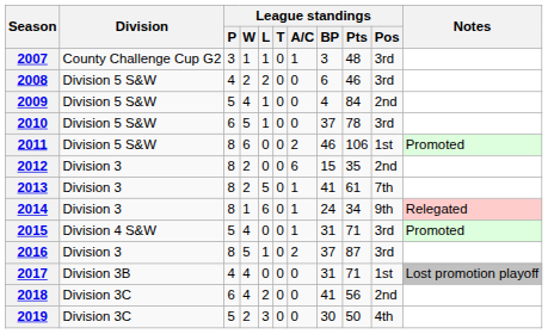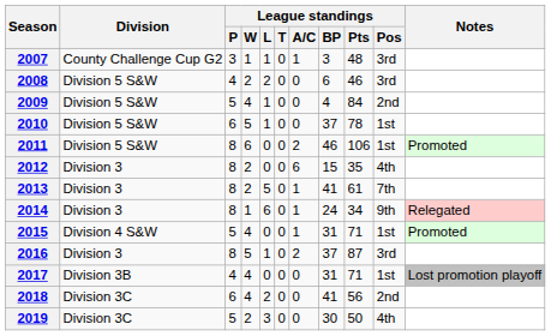 <table class="wikitable sortable">
 <tr>
 <th scope="col" rowspan="2">Season</th>
 <th scope="col" rowspan="2">Division</th>
 <th scope="col" colspan="8">League standings</th>
 <th scope="col" rowspan="2">Notes</th>
 </tr>
 <tr>
 <th scope="col">P</th>
 <th scope="col">W</th>
 <th scope="col">L</th>
 <th scope="col">T</th>
 <th scope="col">A/C</th>
 <th scope="col">BP</th>
 <th scope="col">Pts</th>
 <th scope="col">Pos</th>
 </tr>
 <tr>
 <th scope="row"><a href='#'>2007</a></th>
 <td>County Challenge Cup G2</td>
 <td>3</td>
 <td>1</td>
 <td>1</td>
 <td>0</td>
 <td>1</td>
 <td>3</td>
 <td>48</td>
 <td>3rd</td>
 <td style="background: white;"></td>
 </tr>
 <tr>
 <th scope="row"><a href='#'>2008</a></th>
 <td>Division 5 S&W</td>
 <td>4</td>
 <td>2</td>
 <td>2</td>
 <td>0</td>
 <td>0</td>
 <td>6</td>
 <td>46</td>
 <td>3rd</td>
 <td style="background: white;"></td>
 </tr>
 <tr>
 <th scope="row"><a href='#'>2009</a></th>
 <td>Division 5 S&W</td>
 <td>5</td>
 <td>4</td>
 <td>1</td>
 <td>0</td>
 <td>0</td>
 <td>4</td>
 <td>84</td>
 <td>2nd</td>
 <td style="background: white;"></td>
 </tr>
 <tr>
 <th scope="row"><a href='#'>2010</a></th>
 <td>Division 5 S&W</td>
 <td>6</td>
 <td>5</td>
 <td>1</td>
 <td>0</td>
 <td>0</td>
 <td>37</td>
 <td>78</td>
-<td>3rd</td>
+<td>1st</td>
 <td style="background: white;"></td>
 </tr>
 <tr>
 <th scope="row"><a href='#'>2011</a></th>
 <td>Division 5 S&W</td>
 <td>8</td>
 <td>6</td>
 <td>0</td>
 <td>0</td>
 <td>2</td>
 <td>46</td>
 <td>106</td>
 <td>1st</td>
 <td style="background: #dfd;">Promoted</td>
 </tr>
 <tr>
 <th scope="row"><a href='#'>2012</a></th>
 <td>Division 3</td>
 <td>8</td>
 <td>2</td>
 <td>0</td>
 <td>0</td>
 <td>6</td>
 <td>15</td>
 <td>35</td>
-<td>2nd</td>
+<td>4th</td>
 <td style="background: white;"></td>
 </tr>
 <tr>
 <th scope="row"><a href='#'>2013</a></th>
 <td>Division 3</td>
 <td>8</td>
 <td>2</td>
 <td>5</td>
 <td>0</td>
 <td>1</td>
 <td>41</td>
 <td>61</td>
 <td>7th</td>
 <td style="background: white;"></td>
 </tr>
 <tr>
 <th scope="row"><a href='#'>2014</a></th>
 <td>Division 3</td>
 <td>8</td>
 <td>1</td>
 <td>6</td>
 <td>0</td>
 <td>1</td>
 <td>24</td>
 <td>34</td>
 <td>9th</td>
 <td style="background: #FFCCCC;">Relegated</td>
 </tr>
 <tr>
 <th scope="row"><a href='#'>2015</a></th>
 <td>Division 4 S&W</td>
 <td>5</td>
 <td>4</td>
 <td>0</td>
 <td>0</td>
 <td>1</td>
 <td>31</td>
 <td>71</td>
-<td>3rd</td>
+<td>1st</td>
 <td style="background: #dfd;">Promoted</td>
 </tr>
 <tr>
 <th scope="row"><a href='#'>2016</a></th>
 <td>Division 3</td>
 <td>8</td>
 <td>5</td>
 <td>1</td>
 <td>0</td>
 <td>2</td>
 <td>37</td>
 <td>87</td>
 <td>3rd</td>
 <td style="background: white;"></td>
 </tr>
 <tr>
 <th scope="row"><a href='#'>2017</a></th>
 <td>Division 3B</td>
 <td>4</td>
 <td>4</td>
 <td>0</td>
 <td>0</td>
 <td>0</td>
 <td>31</td>
 <td>71</td>
 <td>1st</td>
 <td style="background: silver;">Lost promotion playoff</td>
 </tr>
 <tr>
 <th scope="row"><a href='#'>2018</a></th>
 <td>Division 3C</td>
 <td>6</td>
 <td>4</td>
 <td>2</td>
 <td>0</td>
 <td>0</td>
 <td>41</td>
 <td>56</td>
 <td>2nd</td>
 <td style="background: white;"></td>
 </tr>
 <tr>
 <th scope="row"><a href='#'>2019</a></th>
 <td>Division 3C</td>
 <td>5</td>
 <td>2</td>
 <td>3</td>
 <td>0</td>
 <td>0</td>
 <td>30</td>
 <td>50</td>
 <td>4th</td>
 <td style="background: white;"></td>
 </tr>
 </table>
